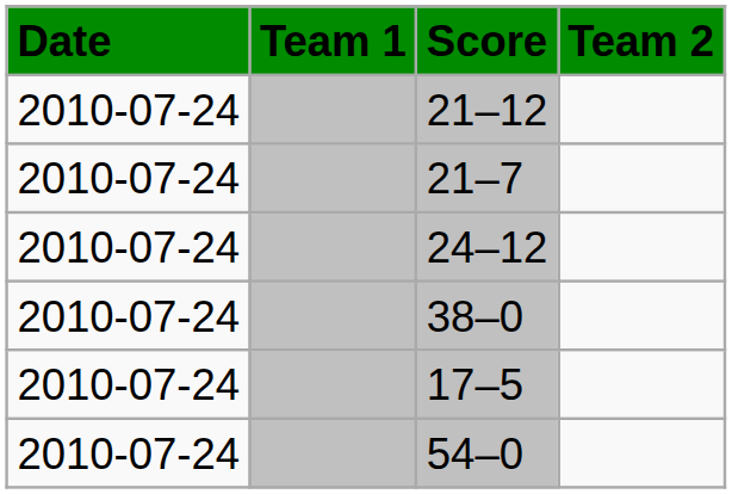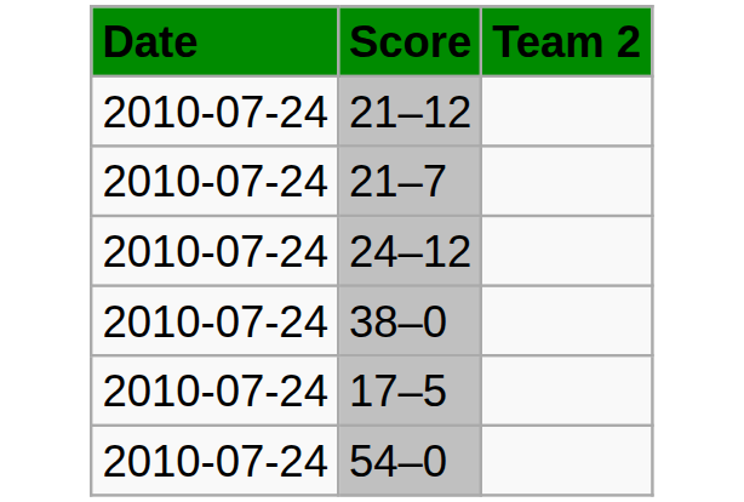 <table class="wikitable" style="margin:0.5em auto; font-size:95%">
 <tr bgcolor="#008B00">
 <td><strong>Date</strong></td>
-<td><strong>Team 1</strong></td>
 <td><strong>Score</strong></td>
 <td><strong>Team 2</strong></td>
 </tr>
 <tr>
 <td>2010-07-24</td>
-<td bgcolor="silver"></td>
 <td bgcolor="silver">21–12</td>
 <td></td>
 </tr>
 <tr>
 <td>2010-07-24</td>
-<td bgcolor="silver"></td>
 <td bgcolor="silver">21–7</td>
 <td></td>
 </tr>
 <tr>
 <td>2010-07-24</td>
-<td bgcolor="silver"></td>
 <td bgcolor="silver">24–12</td>
 <td></td>
 </tr>
 <tr>
 <td>2010-07-24</td>
-<td bgcolor="silver"></td>
 <td bgcolor="silver">38–0</td>
 <td></td>
 </tr>
 <tr>
 <td>2010-07-24</td>
-<td bgcolor="silver"></td>
 <td bgcolor="silver">17–5</td>
 <td></td>
 </tr>
 <tr>
 <td>2010-07-24</td>
-<td bgcolor="silver"></td>
 <td bgcolor="silver">54–0</td>
 <td></td>
 </tr>
 </table>
